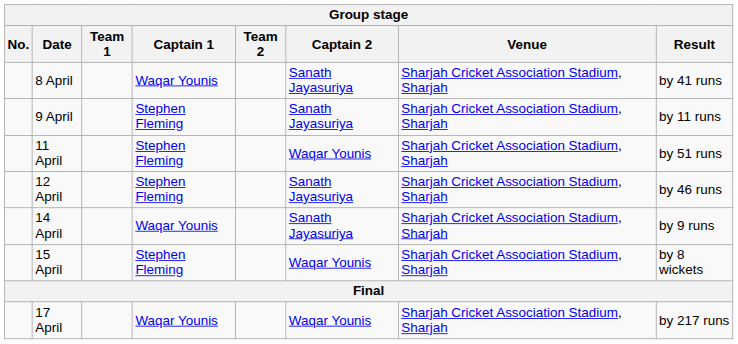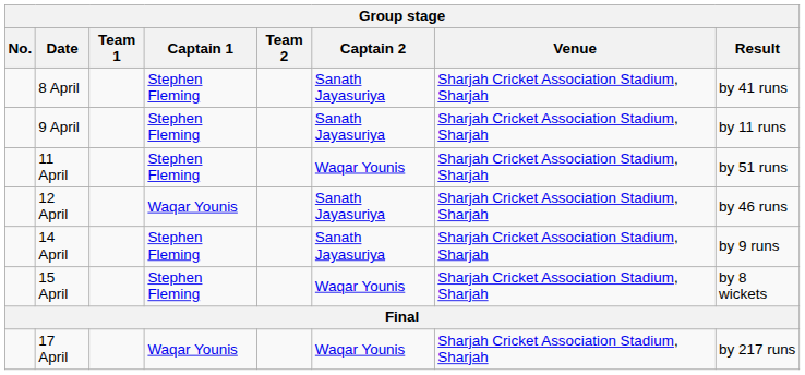 <table class="wikitable">
 <tr>
 <th colspan="9">Group stage</th>
 </tr>
 <tr>
 <th>No.</th>
 <th>Date</th>
 <th>Team 1</th>
 <th>Captain 1</th>
 <th>Team 2</th>
 <th>Captain 2</th>
 <th>Venue</th>
 <th>Result</th>
 </tr>
 <tr>
 <td></td>
 <td>8 April</td>
 <td></td>
-<td><a href='#'>Waqar Younis</a></td>
+<td><a href='#'>Stephen Fleming</a></td>
 <td></td>
 <td><a href='#'>Sanath Jayasuriya</a></td>
 <td><a href='#'>Sharjah Cricket Association Stadium</a>, <a href='#'>Sharjah</a></td>
 <td> by 41 runs</td>
 </tr>
 <tr>
 <td></td>
 <td>9 April</td>
 <td></td>
 <td><a href='#'>Stephen Fleming</a></td>
 <td></td>
 <td><a href='#'>Sanath Jayasuriya</a></td>
 <td><a href='#'>Sharjah Cricket Association Stadium</a>, <a href='#'>Sharjah</a></td>
 <td> by 11 runs</td>
 </tr>
 <tr>
 <td></td>
 <td>11 April</td>
 <td></td>
 <td><a href='#'>Stephen Fleming</a></td>
 <td></td>
 <td><a href='#'>Waqar Younis</a></td>
 <td><a href='#'>Sharjah Cricket Association Stadium</a>, <a href='#'>Sharjah</a></td>
 <td> by 51 runs</td>
 </tr>
 <tr>
 <td></td>
 <td>12 April</td>
 <td></td>
-<td><a href='#'>Stephen Fleming</a></td>
+<td><a href='#'>Waqar Younis</a></td>
 <td></td>
 <td><a href='#'>Sanath Jayasuriya</a></td>
 <td><a href='#'>Sharjah Cricket Association Stadium</a>, <a href='#'>Sharjah</a></td>
 <td> by 46 runs</td>
 </tr>
 <tr>
 <td></td>
 <td>14 April</td>
 <td></td>
-<td><a href='#'>Waqar Younis</a></td>
+<td><a href='#'>Stephen Fleming</a></td>
 <td></td>
 <td><a href='#'>Sanath Jayasuriya</a></td>
 <td><a href='#'>Sharjah Cricket Association Stadium</a>, <a href='#'>Sharjah</a></td>
 <td> by 9 runs</td>
 </tr>
 <tr>
 <td></td>
 <td>15 April</td>
 <td></td>
 <td><a href='#'>Stephen Fleming</a></td>
 <td></td>
 <td><a href='#'>Waqar Younis</a></td>
 <td><a href='#'>Sharjah Cricket Association Stadium</a>, <a href='#'>Sharjah</a></td>
 <td> by 8 wickets</td>
 </tr>
 <tr>
 <th colspan="9">Final</th>
 </tr>
 <tr>
 <td></td>
 <td>17 April</td>
 <td></td>
 <td><a href='#'>Waqar Younis</a></td>
 <td></td>
 <td><a href='#'>Waqar Younis</a></td>
 <td><a href='#'>Sharjah Cricket Association Stadium</a>, <a href='#'>Sharjah</a></td>
 <td> by 217 runs</td>
 </tr>
 </table>
